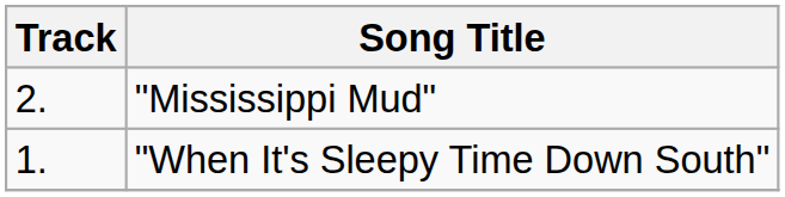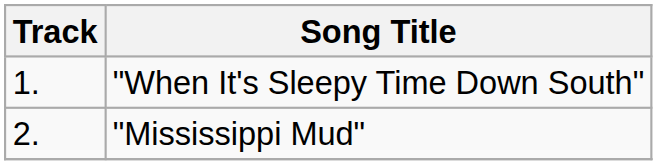 <table class="wikitable" style="font-size:95%;">
 <tr>
 <th>Track</th>
 <th>Song Title</th>
 </tr>
 <tr>
+<td>1.</td>
+<td>"When It's Sleepy Time Down South"</td>
+</tr>
+<tr>
 <td>2.</td>
 <td>"Mississippi Mud"</td>
 </tr>
 <tr>
-<td>1.</td>
-<td>"When It's Sleepy Time Down South"</td>
-</tr>
-<tr>
 </tr>
 </table>
